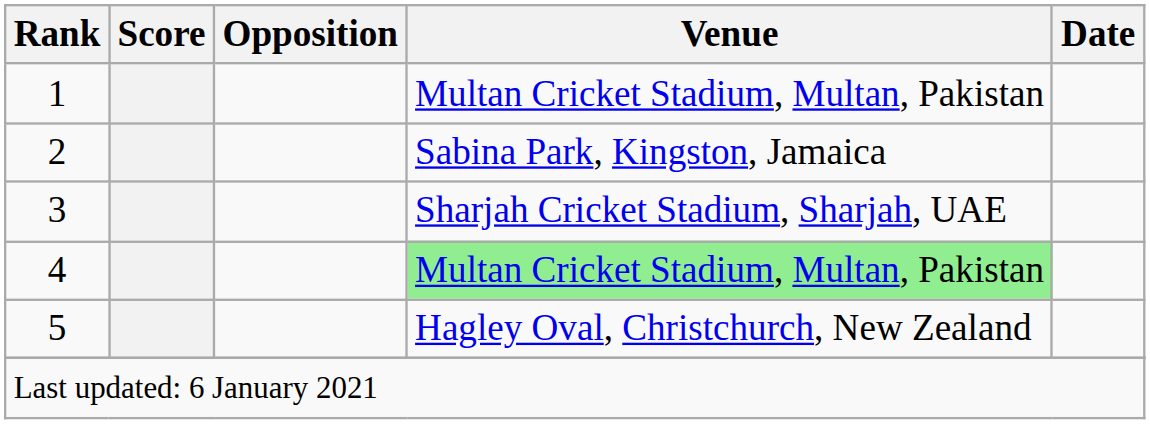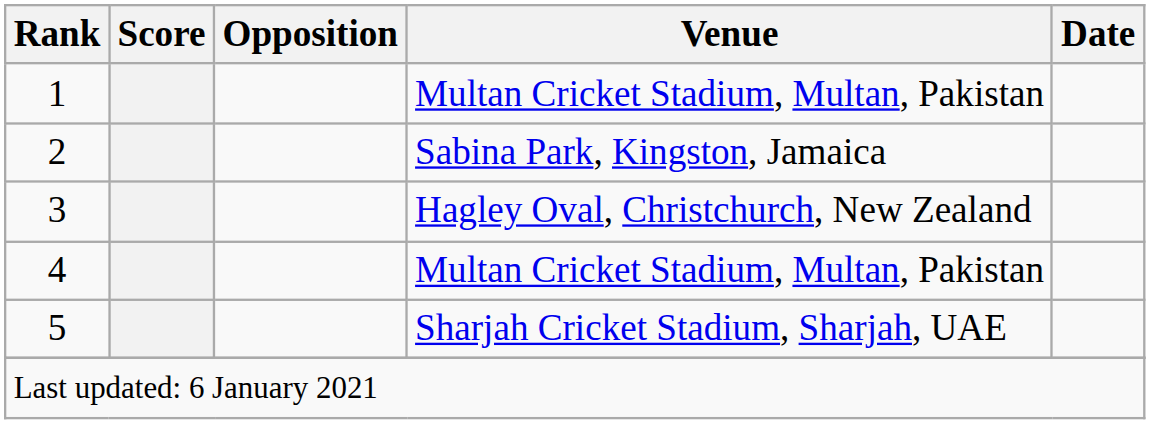 <table class="wikitable plainrowheaders sortable">
 <tr>
 <th scope=col>Rank</th>
 <th scope=col>Score</th>
 <th scope=col>Opposition</th>
 <th scope=col>Venue</th>
 <th scope=col>Date</th>
 </tr>
 <tr>
 <td align=center>1</td>
 <th scope=row style=text-align:center;></th>
 <td></td>
 <td><a href='#'>Multan Cricket Stadium</a>, <a href='#'>Multan</a>, Pakistan</td>
 <td></td>
 </tr>
 <tr>
 <td align=center>2</td>
 <th scope=row style=text-align:center;></th>
 <td></td>
 <td><a href='#'>Sabina Park</a>, <a href='#'>Kingston</a>, Jamaica</td>
 <td></td>
 </tr>
 <tr>
 <td align=center>3</td>
 <th scope=row style=text-align:center;></th>
 <td></td>
-<td><a href='#'>Sharjah Cricket Stadium</a>, <a href='#'>Sharjah</a>, UAE</td>
+<td><a href='#'>Hagley Oval</a>, <a href='#'>Christchurch</a>, New Zealand</td>
 <td></td>
 </tr>
 <tr>
 <td align=center>4</td>
 <th scope=row style=text-align:center;></th>
 <td></td>
-<td style="background: lightgreen;"><a href='#'>Multan Cricket Stadium</a>, <a href='#'>Multan</a>, Pakistan</td>
+<td><a href='#'>Multan Cricket Stadium</a>, <a href='#'>Multan</a>, Pakistan</td>
 <td></td>
 </tr>
 <tr>
 <td align=center>5</td>
 <th scope=row style=text-align:center;></th>
 <td></td>
-<td><a href='#'>Hagley Oval</a>, <a href='#'>Christchurch</a>, New Zealand</td>
+<td><a href='#'>Sharjah Cricket Stadium</a>, <a href='#'>Sharjah</a>, UAE</td>
 <td></td>
 </tr>
 <tr>
 </tr>
 <tr class=sortbottom>
 <td colspan=5><small>Last updated: 6 January 2021</small></td>
 </tr>
 </table>
